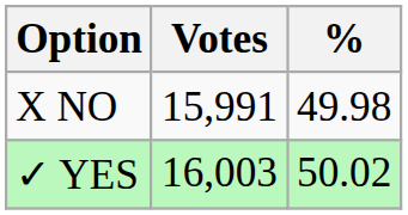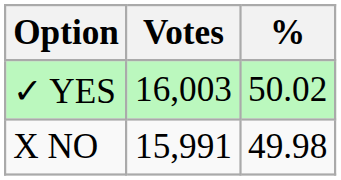 <table class="wikitable">
 <tr>
 <th>Option</th>
 <th>Votes</th>
 <th>%</th>
 </tr>
 <tr>
+<td style=background:#bbf8be>✓ YES</td>
+<td style=background:#bbf8be>16,003</td>
+<td style=background:#bbf8be>50.02</td>
+</tr>
+<tr>
 <td>X NO</td>
 <td>15,991</td>
 <td>49.98</td>
 </tr>
-<tr>
-<td style=background:#bbf8be>✓ YES</td>
-<td style=background:#bbf8be>16,003</td>
-<td style=background:#bbf8be>50.02</td>
-</tr>
 </table>
